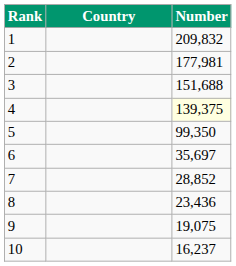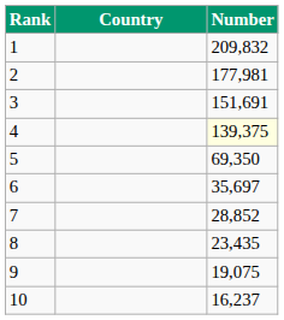 <table class="wikitable">
 <tr>
 </tr>
 <tr style="color:white;">
 <th style="width:5px; background:#00966E;">Rank</th>
 <th style="width:130px; background:#00966E;">Country</th>
 <th style="width:50px; background:#00966E;">Number</th>
 </tr>
 <tr>
 <td>1</td>
 <td></td>
 <td>209,832</td>
 </tr>
 <tr>
 <td>2</td>
 <td></td>
 <td>177,981</td>
 </tr>
 <tr>
 <td>3</td>
 <td></td>
-<td>151,688</td>
+<td>151,691</td>
 </tr>
 <tr>
 <td>4</td>
 <td></td>
 <td style="background: lightyellow;">139,375</td>
 </tr>
 <tr>
 <td>5</td>
 <td></td>
-<td>99,350</td>
+<td>69,350</td>
 </tr>
 <tr>
 <td>6</td>
 <td></td>
 <td>35,697</td>
 </tr>
 <tr>
 <td>7</td>
 <td></td>
 <td>28,852</td>
 </tr>
 <tr>
 <td>8</td>
 <td></td>
-<td>23,436</td>
+<td>23,435</td>
 </tr>
 <tr>
 <td>9</td>
 <td></td>
 <td>19,075</td>
 </tr>
 <tr>
 <td>10</td>
 <td></td>
 <td>16,237</td>
 </tr>
 </table>
